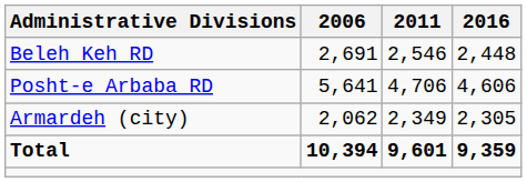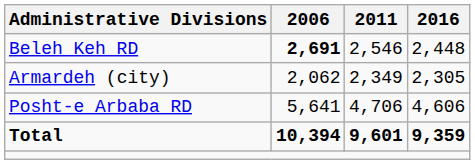 <table class="wikitable">
 <tr>
 <th>Administrative Divisions</th>
 <th>2006</th>
 <th>2011</th>
 <th>2016</th>
 </tr>
 <tr>
 <td><a href='#'>Beleh Keh RD</a></td>
-<td style="text-align: right;">2,691</td>
+<td style="text-align: right;"><strong>2,691</strong></td>
 <td style="text-align: right;">2,546</td>
 <td style="text-align: right;">2,448</td>
+</tr>
+<tr>
+<td><a href='#'>Armardeh</a> (city)</td>
+<td style="text-align: right;">2,062</td>
+<td style="text-align: right;">2,349</td>
+<td style="text-align: right;">2,305</td>
 </tr>
 <tr>
 <td><a href='#'>Posht-e Arbaba RD</a></td>
 <td style="text-align: right;">5,641</td>
 <td style="text-align: right;">4,706</td>
 <td style="text-align: right;">4,606</td>
-</tr>
-<tr>
-<td><a href='#'>Armardeh</a> (city)</td>
-<td style="text-align: right;">2,062</td>
-<td style="text-align: right;">2,349</td>
-<td style="text-align: right;">2,305</td>
 </tr>
 <tr>
 <td><strong>Total</strong></td>
 <td style="text-align: right;"><strong>10,394</strong></td>
 <td style="text-align: right;"><strong>9,601</strong></td>
 <td style="text-align: right;"><strong>9,359</strong></td>
 </tr>
 <tr>
 <td colspan=4></td>
 </tr>
 </table>
